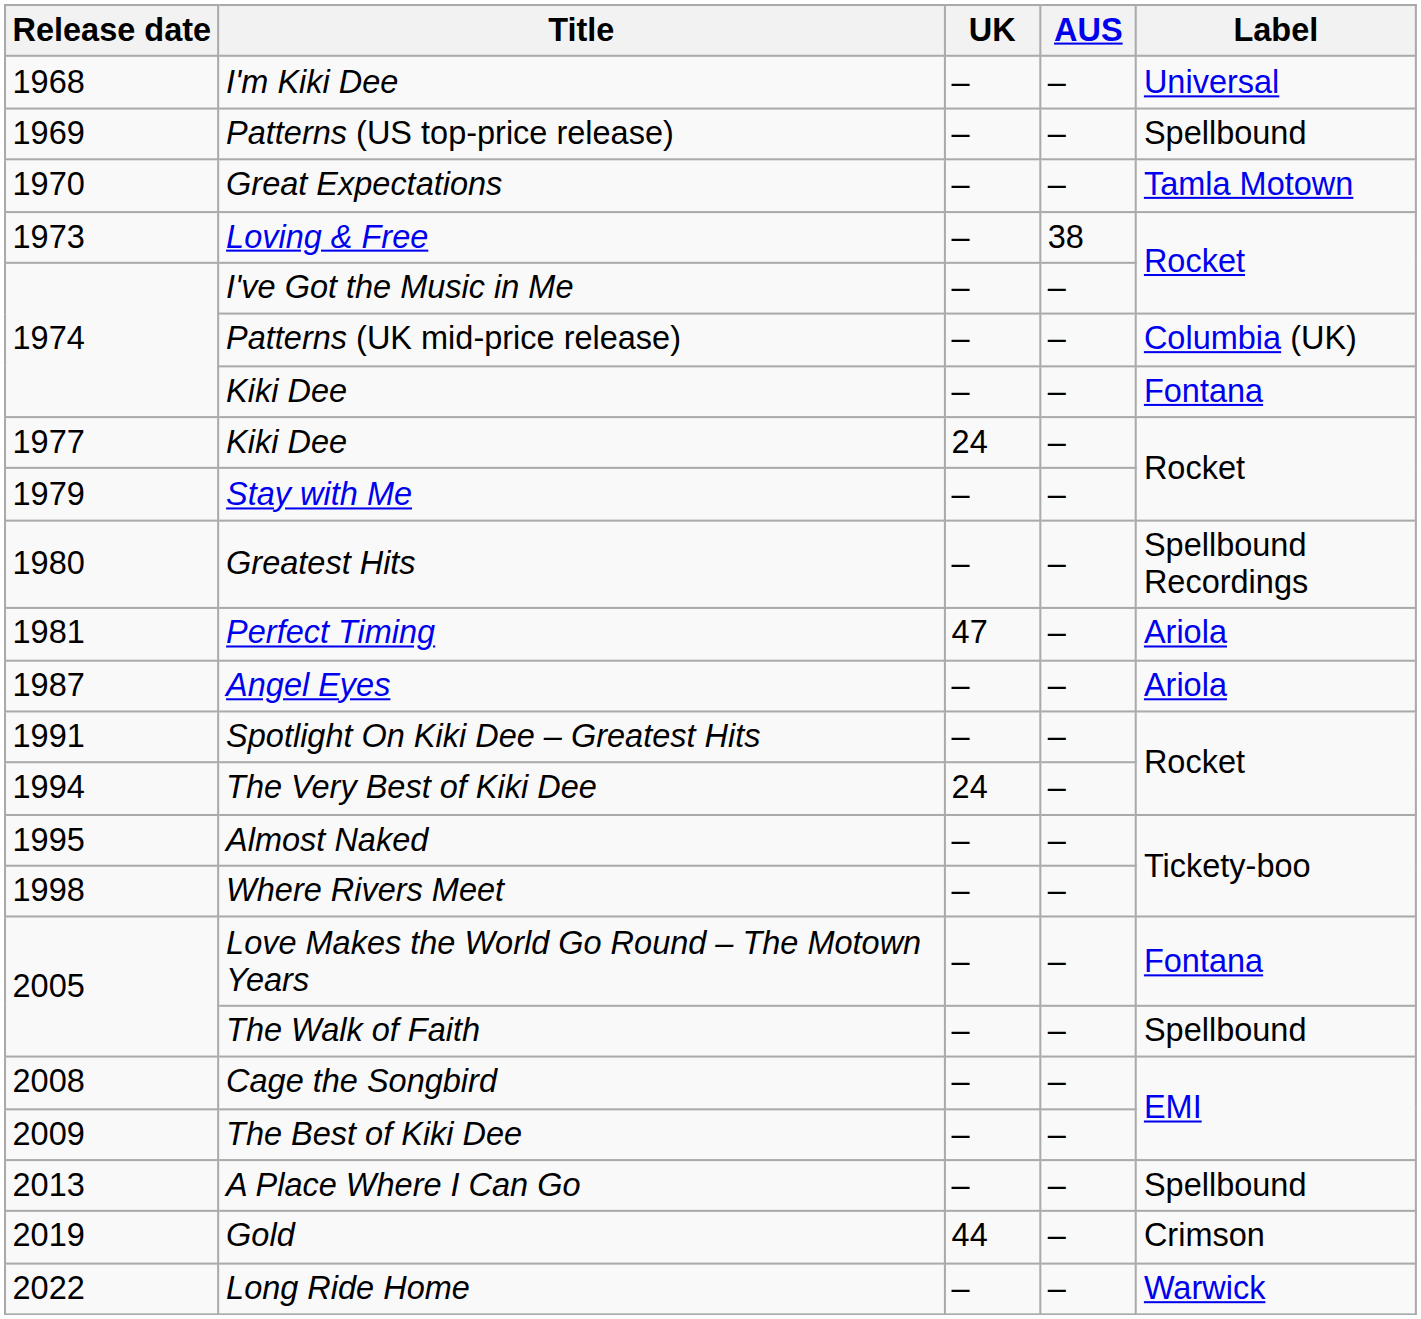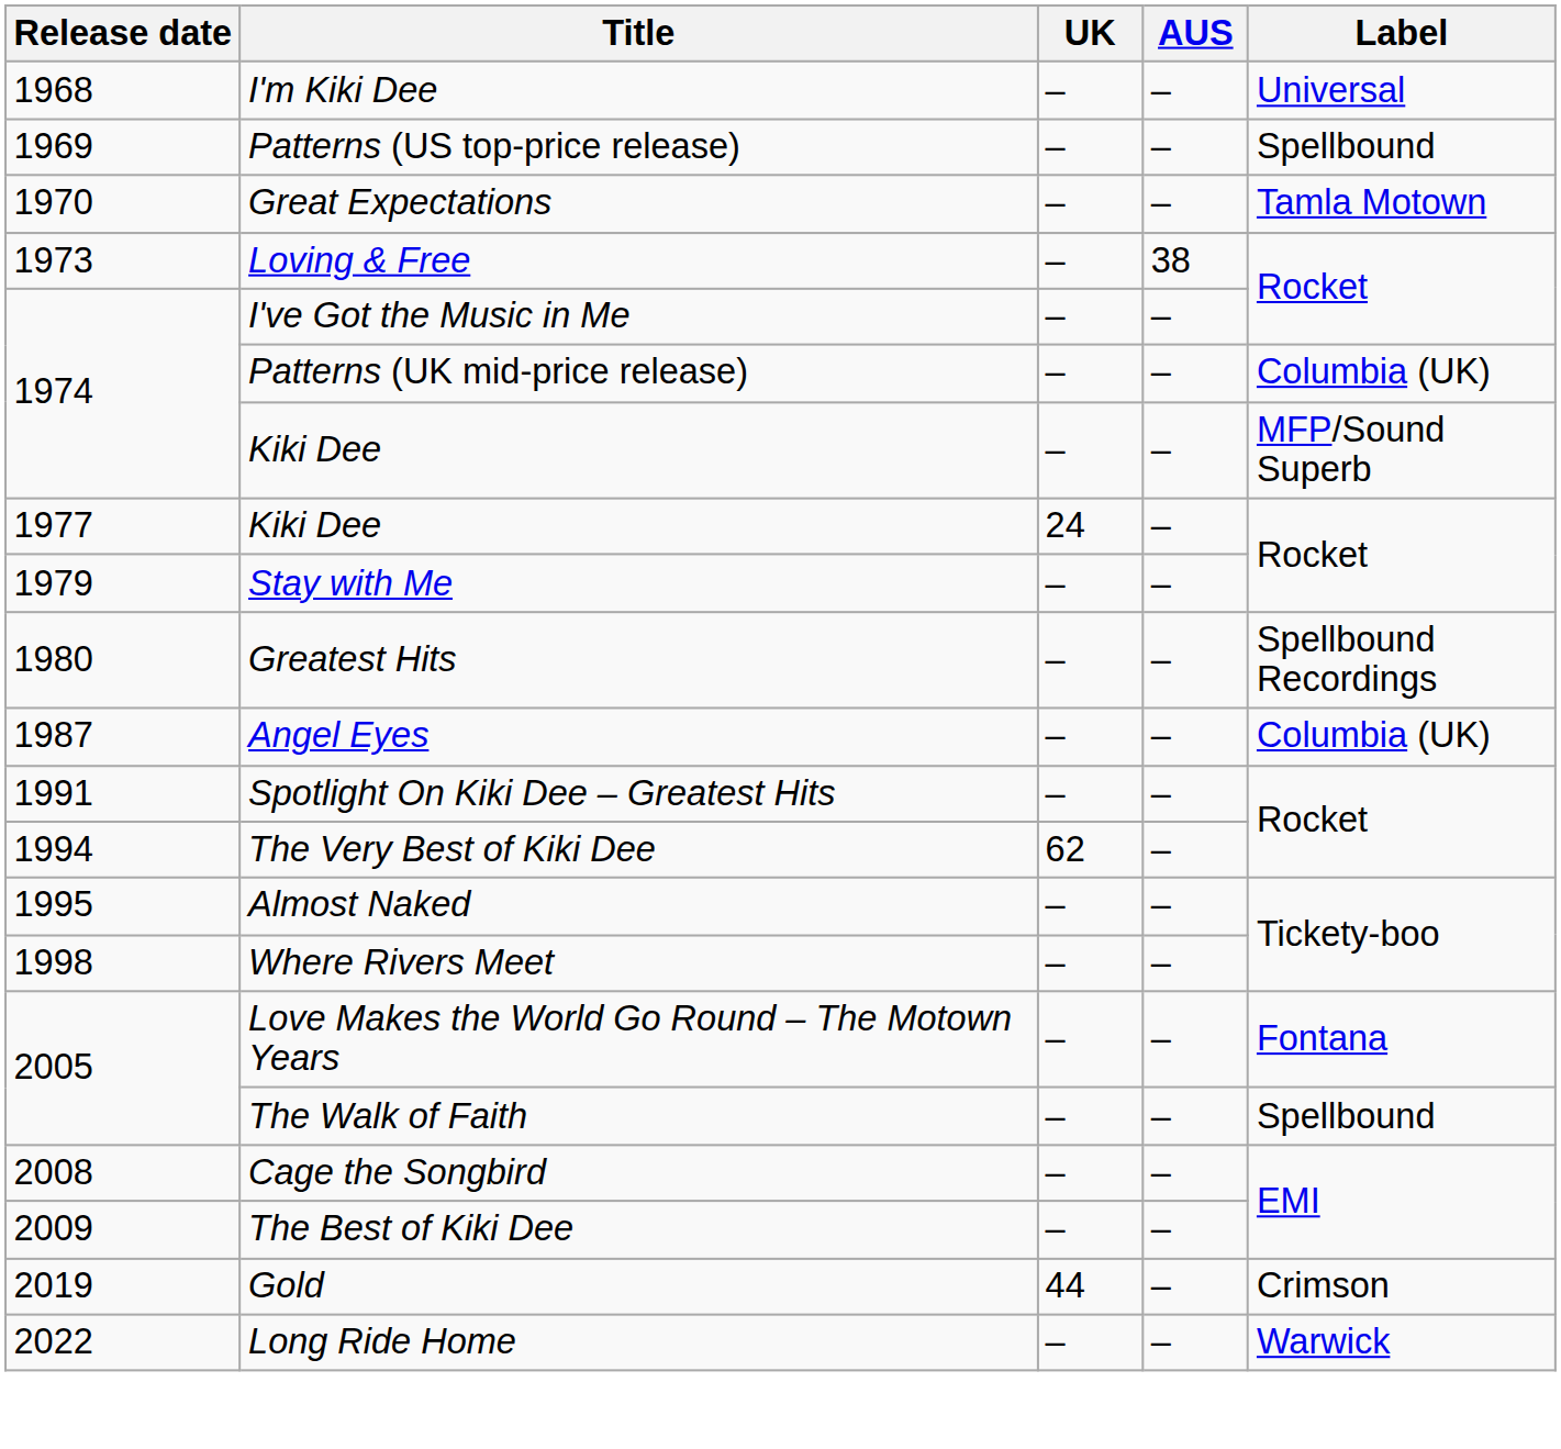 <table class="wikitable">
 <tr>
 <th>Release date</th>
 <th style="width:350px;">Title</th>
 <th style="width:40px;">UK<br></th>
 <th style="width:40px;"><a href='#'>AUS</a><br></th>
 <th style="width:130px;">Label</th>
 </tr>
 <tr>
 <td>1968</td>
 <td><em>I'm Kiki Dee</em></td>
 <td>–</td>
 <td>–</td>
 <td><a href='#'>Universal</a></td>
 </tr>
 <tr>
 <td>1969</td>
 <td><em>Patterns</em> (US top-price release)</td>
 <td>–</td>
 <td>–</td>
 <td>Spellbound</td>
 </tr>
 <tr>
 <td>1970</td>
 <td><em>Great Expectations</em></td>
 <td>–</td>
 <td>–</td>
 <td><a href='#'>Tamla Motown</a></td>
 </tr>
 <tr>
 <td>1973</td>
 <td><em><a href='#'>Loving & Free</a></em></td>
 <td>–</td>
 <td>38</td>
 <td rowspan="2"><a href='#'>Rocket</a></td>
 </tr>
 <tr>
 <td rowspan="3">1974</td>
 <td><em>I've Got the Music in Me</em></td>
 <td>–</td>
 <td>–</td>
 </tr>
 <tr>
 <td><em>Patterns</em> (UK mid-price release)</td>
 <td>–</td>
 <td>–</td>
 <td><a href='#'>Columbia</a> (UK)</td>
 </tr>
 <tr>
 <td><em>Kiki Dee</em></td>
 <td>–</td>
 <td>–</td>
-<td><a href='#'>Fontana</a></td>
+<td><a href='#'>MFP</a>/Sound Superb</td>
 </tr>
 <tr>
 <td>1977</td>
 <td><em>Kiki Dee</em></td>
 <td>24</td>
 <td>–</td>
 <td rowspan="2">Rocket</td>
 </tr>
 <tr>
 <td>1979</td>
 <td><em><a href='#'>Stay with Me</a></em></td>
 <td>–</td>
 <td>–</td>
 </tr>
 <tr>
 <td>1980</td>
 <td><em>Greatest Hits</em></td>
 <td>–</td>
 <td>–</td>
 <td>Spellbound Recordings</td>
 </tr>
 <tr>
-<td>1981</td>
-<td><a href='#'><em>Perfect Timing</em></a></td>
-<td>47</td>
-<td>–</td>
-<td><a href='#'>Ariola</a></td>
-</tr>
-<tr>
 <td>1987</td>
 <td><em><a href='#'>Angel Eyes</a></em></td>
 <td>–</td>
 <td>–</td>
-<td><a href='#'>Ariola</a></td>
+<td><a href='#'>Columbia</a> (UK)</td>
 </tr>
 <tr>
 <td>1991</td>
 <td><em>Spotlight On Kiki Dee – Greatest Hits</em></td>
 <td>–</td>
 <td>–</td>
 <td rowspan="2">Rocket</td>
 </tr>
 <tr>
 <td>1994</td>
 <td><em>The Very Best of Kiki Dee</em></td>
-<td>24</td>
+<td>62</td>
 <td>–</td>
 </tr>
 <tr>
 <td>1995</td>
 <td><em>Almost Naked</em></td>
 <td>–</td>
 <td>–</td>
 <td rowspan="2">Tickety-boo</td>
 </tr>
 <tr>
 <td>1998</td>
 <td><em>Where Rivers Meet</em></td>
 <td>–</td>
 <td>–</td>
 </tr>
 <tr>
 <td rowspan="2">2005</td>
 <td><em>Love Makes the World Go Round – The Motown Years</em></td>
 <td>–</td>
 <td>–</td>
 <td><a href='#'>Fontana</a></td>
 </tr>
 <tr>
 <td><em>The Walk of Faith</em></td>
 <td>–</td>
 <td>–</td>
 <td>Spellbound</td>
 </tr>
 <tr>
 <td>2008</td>
 <td><em>Cage the Songbird</em></td>
 <td>–</td>
 <td>–</td>
 <td rowspan="2"><a href='#'>EMI</a></td>
 </tr>
 <tr>
 <td>2009</td>
 <td><em>The Best of Kiki Dee</em></td>
 <td>–</td>
 <td>–</td>
 </tr>
 <tr>
-<td>2013</td>
-<td><em>A Place Where I Can Go</em></td>
-<td>–</td>
-<td>–</td>
-<td>Spellbound</td>
-</tr>
-<tr>
 <td>2019</td>
 <td><em>Gold</em></td>
 <td>44</td>
 <td>–</td>
 <td>Crimson</td>
 </tr>
 <tr>
 <td>2022</td>
 <td><em>Long Ride Home</em></td>
 <td>–</td>
 <td>–</td>
 <td><a href='#'>Warwick</a></td>
 </tr>
 </table>
